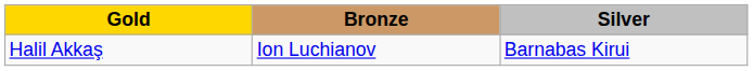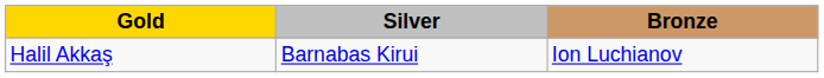 <table class="wikitable" style="text-align:left">
 <tr align="center">
 <td width=200 bgcolor=gold><strong>Gold</strong></td>
+<td width=200 bgcolor=silver><strong>Silver</strong></td>
 <td width=200 bgcolor=CC9966><strong>Bronze</strong></td>
-<td width=200 bgcolor=silver><strong>Silver</strong></td>
 </tr>
 <tr>
 <td><a href='#'>Halil Akkaş</a><br><em></em></td>
+<td><a href='#'>Barnabas Kirui</a><br><em></em></td>
 <td><a href='#'>Ion Luchianov</a><br><em></em></td>
-<td><a href='#'>Barnabas Kirui</a><br><em></em></td>
 </tr>
 </table>
